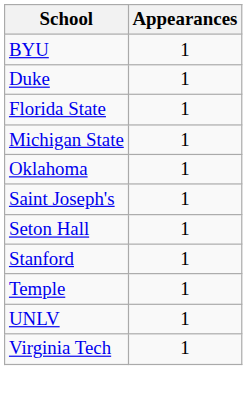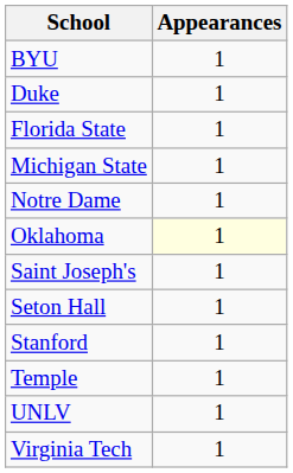 <table class="wikitable">
 <tr>
 <th>School</th>
 <th>Appearances</th>
 </tr>
 <tr>
 <td><a href='#'>BYU</a></td>
 <td style="text-align:center;">1</td>
 </tr>
 <tr>
 <td><a href='#'>Duke</a></td>
 <td style="text-align:center;">1</td>
 </tr>
 <tr>
 <td><a href='#'>Florida State</a></td>
 <td style="text-align:center;">1</td>
 </tr>
 <tr>
 <td><a href='#'>Michigan State</a></td>
 <td style="text-align:center;">1</td>
 </tr>
 <tr>
+<td><a href='#'>Notre Dame</a></td>
+<td style="text-align:center;">1</td>
+</tr>
+<tr>
 <td><a href='#'>Oklahoma</a></td>
-<td style="text-align:center;">1</td>
+<td style="background: lightyellow; text-align:center;">1</td>
 </tr>
 <tr>
 <td><a href='#'>Saint Joseph's</a></td>
 <td style="text-align:center;">1</td>
 </tr>
 <tr>
 <td><a href='#'>Seton Hall</a></td>
 <td style="text-align:center;">1</td>
 </tr>
 <tr>
 <td><a href='#'>Stanford</a></td>
 <td style="text-align:center;">1</td>
 </tr>
 <tr>
 <td><a href='#'>Temple</a></td>
 <td style="text-align:center;">1</td>
 </tr>
 <tr>
 <td><a href='#'>UNLV</a></td>
 <td style="text-align:center;">1</td>
 </tr>
 <tr>
 <td><a href='#'>Virginia Tech</a></td>
 <td style="text-align:center;">1</td>
 </tr>
 </table>
